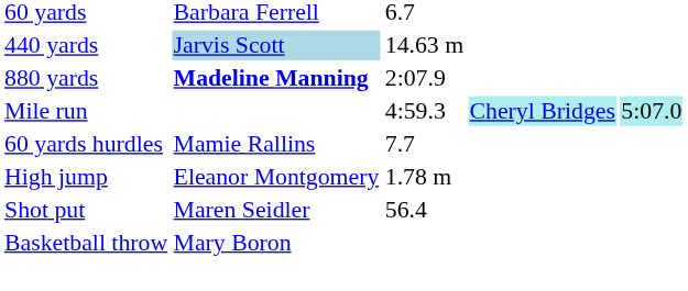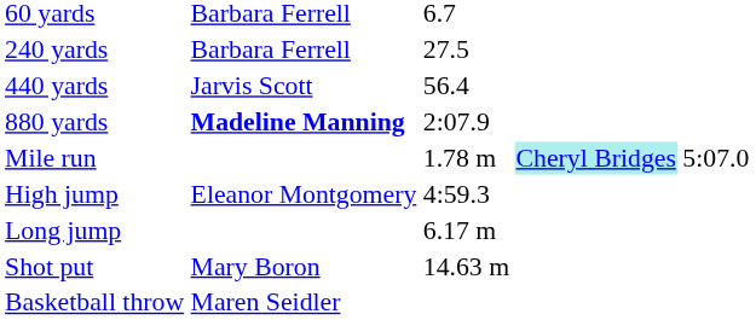 <table>
 <tr>
 <td><a href='#'>60 yards</a></td>
 <td><a href='#'>Barbara Ferrell</a></td>
 <td>6.7</td>
 <td></td>
 <td></td>
 <td></td>
 <td></td>
 </tr>
 <tr>
+<td><a href='#'>240 yards</a></td>
+<td><a href='#'>Barbara Ferrell</a></td>
+<td>27.5</td>
+<td></td>
+<td></td>
+<td></td>
+<td></td>
+</tr>
+<tr>
 <td><a href='#'>440 yards</a></td>
-<td style="background: lightblue;"><a href='#'>Jarvis Scott</a></td>
-<td>14.63 m</td>
+<td><a href='#'>Jarvis Scott</a></td>
+<td>56.4</td>
 <td></td>
 <td></td>
 <td></td>
 <td></td>
 </tr>
 <tr>
 <td><a href='#'>880 yards</a></td>
 <td><strong><a href='#'>Madeline Manning</a></strong></td>
 <td>2:07.9</td>
 <td></td>
 <td></td>
 <td></td>
 <td></td>
 </tr>
 <tr>
 <td><a href='#'>Mile run</a></td>
 <td></td>
-<td>4:59.3</td>
+<td>1.78 m</td>
 <td style="background: paleturquoise;"><a href='#'>Cheryl Bridges</a></td>
-<td style="background: paleturquoise;">5:07.0</td>
+<td>5:07.0</td>
 <td></td>
 <td></td>
 </tr>
 <tr>
-<td><a href='#'>60 yards hurdles</a></td>
-<td><a href='#'>Mamie Rallins</a></td>
-<td>7.7</td>
+<td><a href='#'>High jump</a></td>
+<td><a href='#'>Eleanor Montgomery</a></td>
+<td>4:59.3</td>
 <td></td>
 <td></td>
 <td></td>
 <td></td>
 </tr>
 <tr>
-<td><a href='#'>High jump</a></td>
-<td><a href='#'>Eleanor Montgomery</a></td>
-<td>1.78 m</td>
+<td><a href='#'>Long jump</a></td>
+<td></td>
+<td>6.17 m</td>
 <td></td>
 <td></td>
 <td></td>
 <td></td>
 </tr>
 <tr>
 <td><a href='#'>Shot put</a></td>
-<td><a href='#'>Maren Seidler</a></td>
-<td>56.4</td>
+<td><a href='#'>Mary Boron</a></td>
+<td>14.63 m</td>
 <td></td>
 <td></td>
 <td></td>
 <td></td>
 </tr>
 <tr>
 <td><a href='#'>Basketball throw</a></td>
-<td><a href='#'>Mary Boron</a></td>
+<td><a href='#'>Maren Seidler</a></td>
 <td></td>
 <td></td>
 <td></td>
 <td></td>
 <td></td>
 </tr>
 </table>
